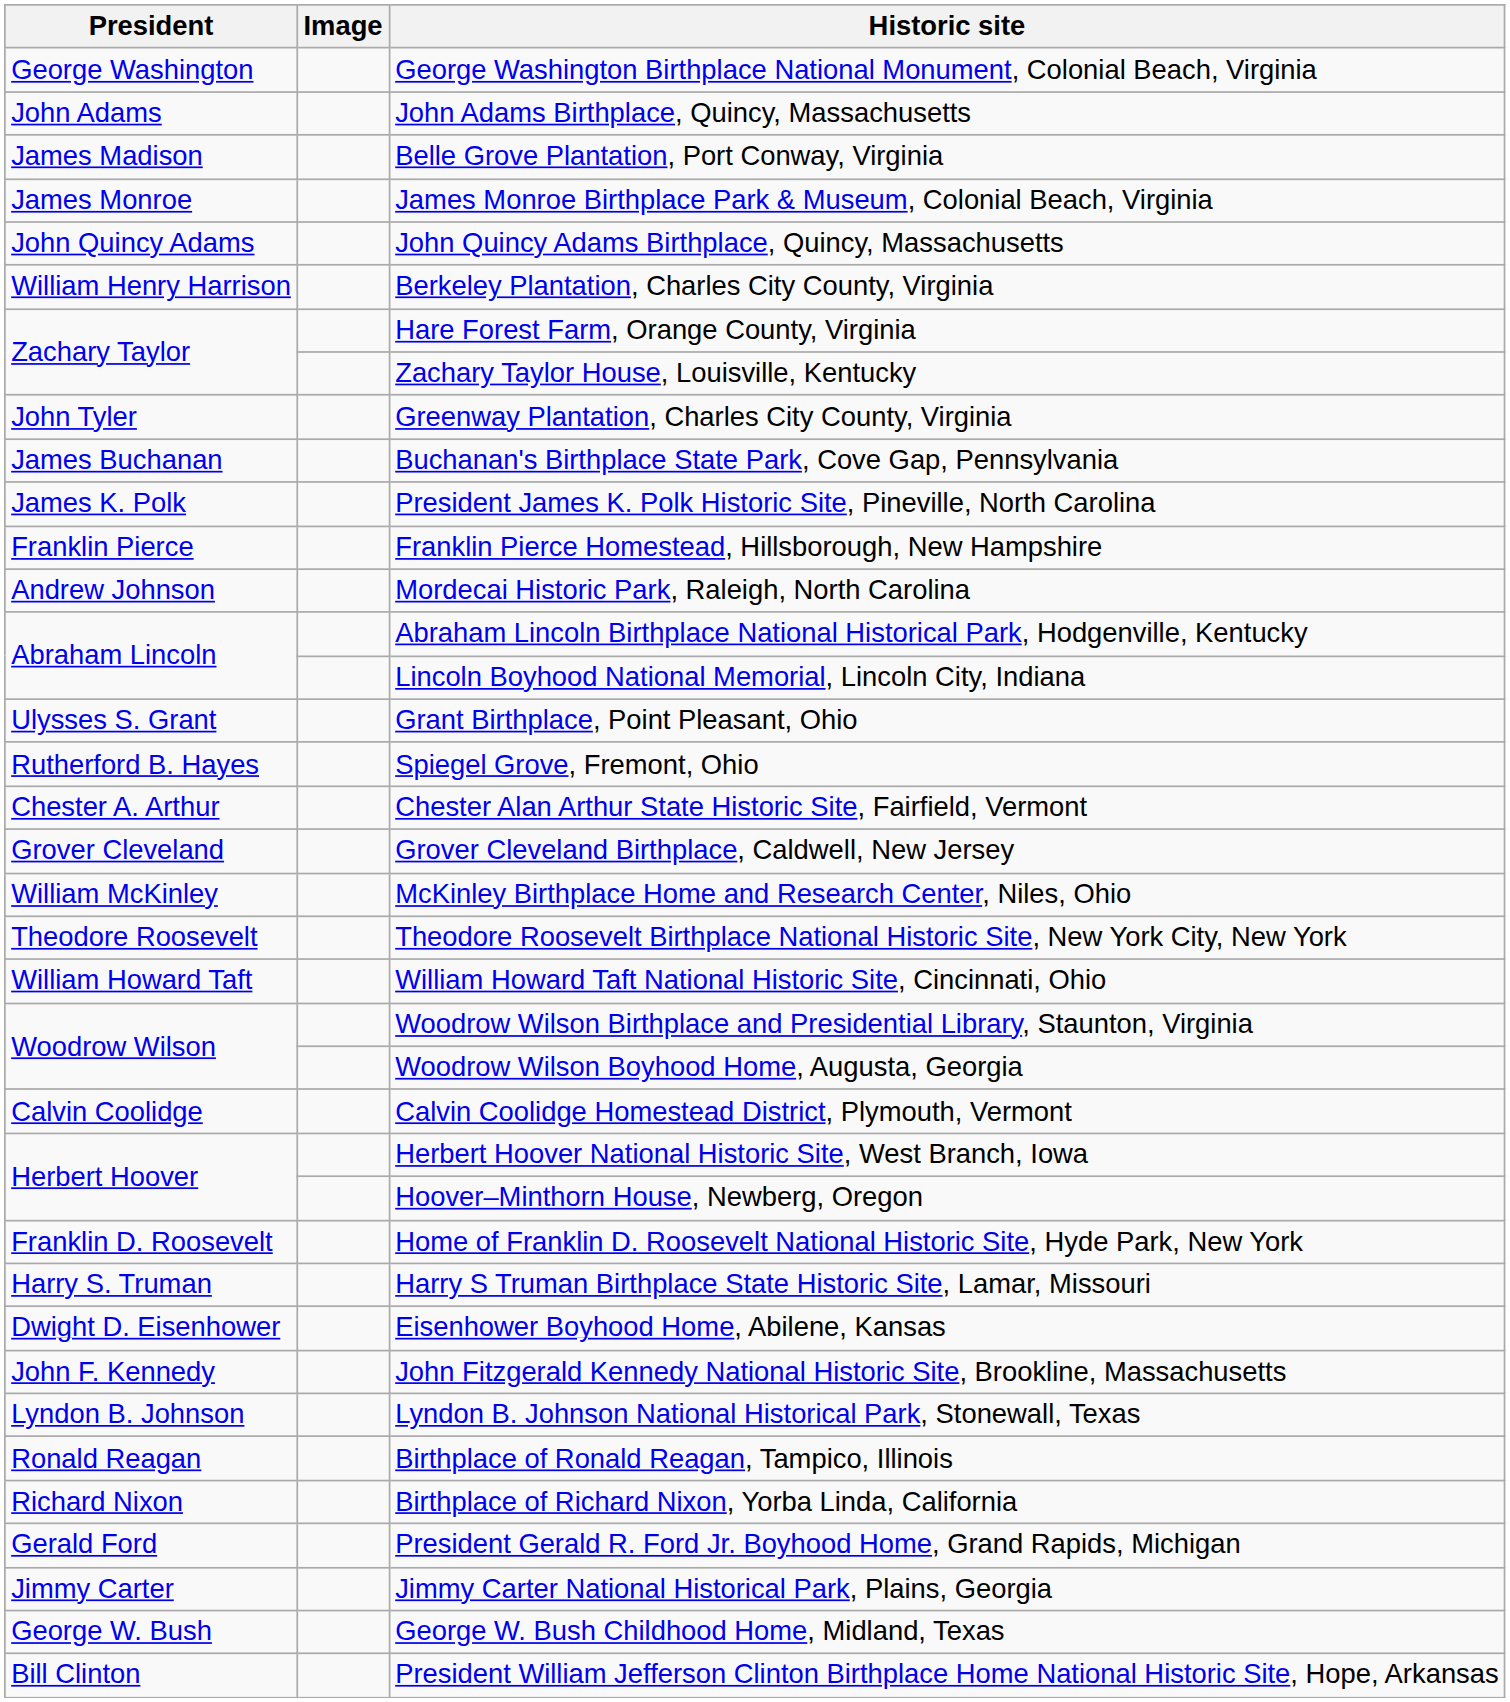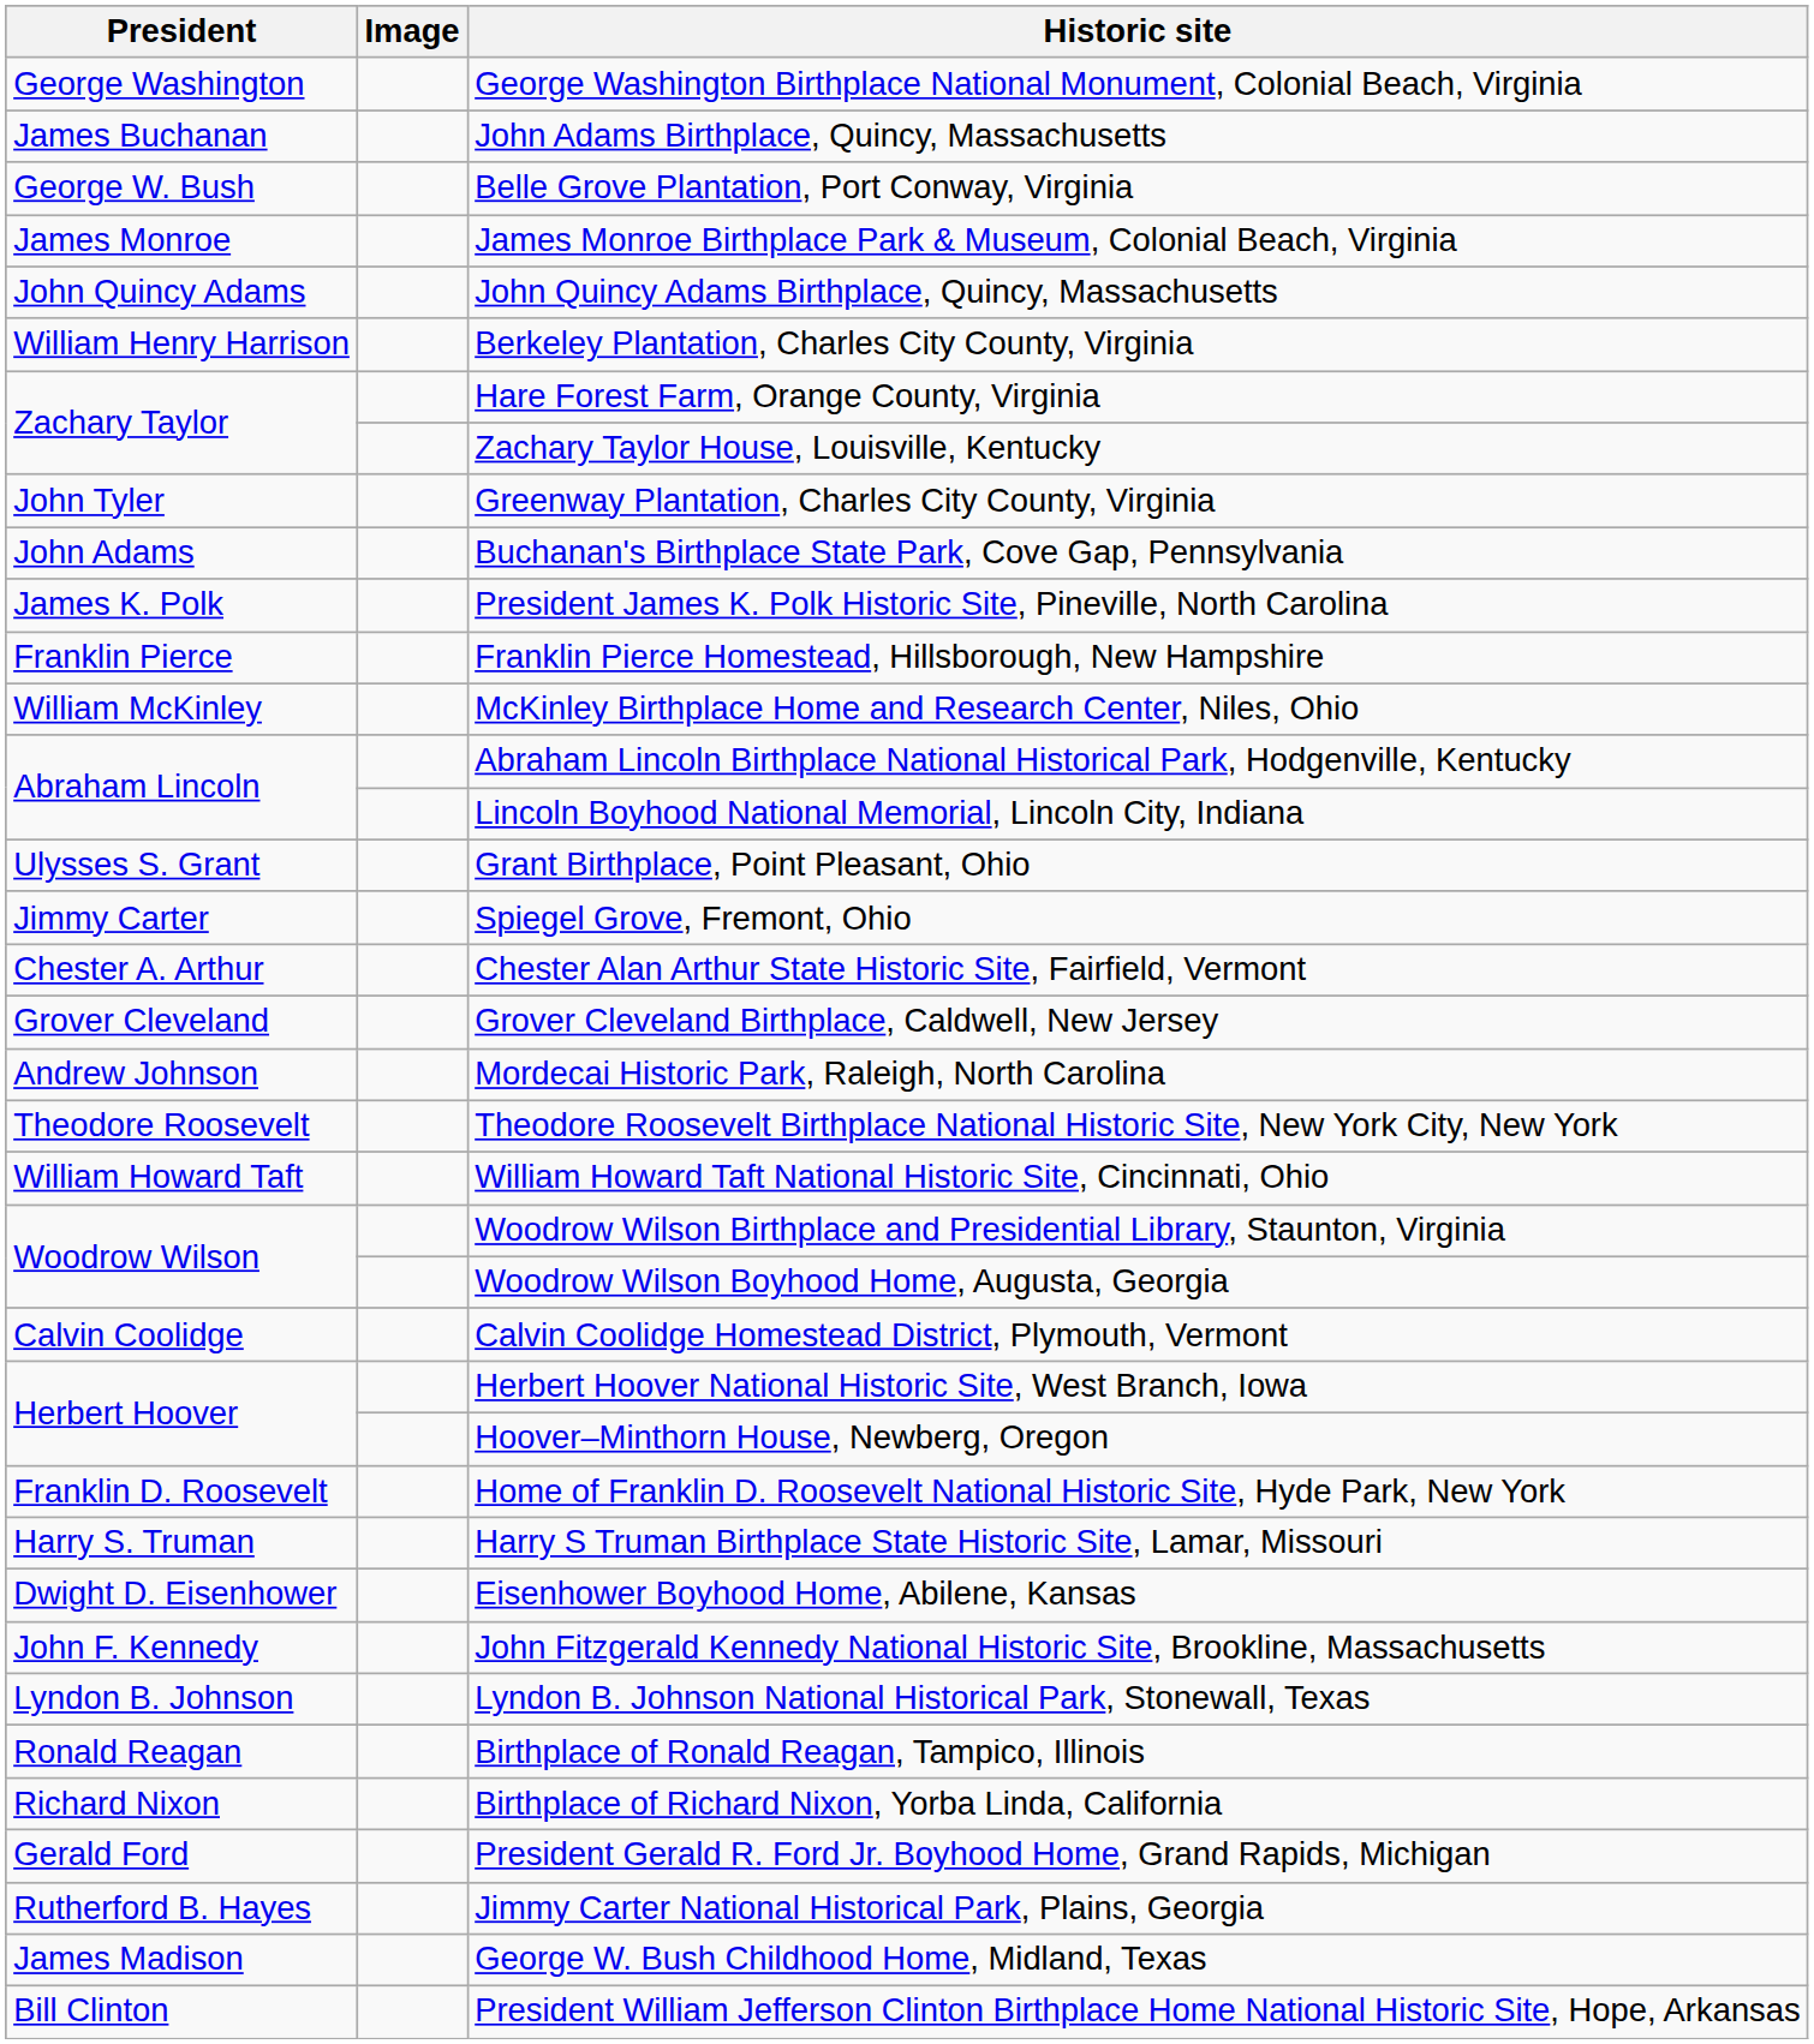 <table class="wikitable sortable">
 <tr>
 <th>President</th>
 <th class="unsortable">Image</th>
 <th>Historic site</th>
 </tr>
 <tr>
 <td><a href='#'>George Washington</a></td>
 <td></td>
 <td><a href='#'>George Washington Birthplace National Monument</a>, Colonial Beach, Virginia</td>
 </tr>
 <tr>
-<td><a href='#'>John Adams</a></td>
+<td><a href='#'>James Buchanan</a></td>
 <td></td>
 <td><a href='#'>John Adams Birthplace</a>, Quincy, Massachusetts</td>
 </tr>
 <tr>
-<td><a href='#'>James Madison</a></td>
+<td><a href='#'>George W. Bush</a></td>
 <td></td>
 <td><a href='#'>Belle Grove Plantation</a>, Port Conway, Virginia</td>
 </tr>
 <tr>
 <td><a href='#'>James Monroe</a></td>
 <td></td>
 <td><a href='#'>James Monroe Birthplace Park & Museum</a>, Colonial Beach, Virginia</td>
 </tr>
 <tr>
 <td><a href='#'>John Quincy Adams</a></td>
 <td></td>
 <td><a href='#'>John Quincy Adams Birthplace</a>, Quincy, Massachusetts</td>
 </tr>
 <tr>
 <td><a href='#'>William Henry Harrison</a></td>
 <td></td>
 <td><a href='#'>Berkeley Plantation</a>, Charles City County, Virginia</td>
 </tr>
 <tr>
 <td rowspan="2"><a href='#'>Zachary Taylor</a></td>
 <td></td>
 <td><a href='#'>Hare Forest Farm</a>, Orange County, Virginia</td>
 </tr>
 <tr>
 <td></td>
 <td><a href='#'>Zachary Taylor House</a>, Louisville, Kentucky</td>
 </tr>
 <tr>
 <td><a href='#'>John Tyler</a></td>
 <td></td>
 <td><a href='#'>Greenway Plantation</a>, Charles City County, Virginia</td>
 </tr>
 <tr>
-<td><a href='#'>James Buchanan</a></td>
+<td><a href='#'>John Adams</a></td>
 <td></td>
 <td><a href='#'>Buchanan's Birthplace State Park</a>, Cove Gap, Pennsylvania</td>
 </tr>
 <tr>
 <td><a href='#'>James K. Polk</a></td>
 <td></td>
 <td><a href='#'>President James K. Polk Historic Site</a>, Pineville, North Carolina</td>
 </tr>
 <tr>
 <td><a href='#'>Franklin Pierce</a></td>
 <td></td>
 <td><a href='#'>Franklin Pierce Homestead</a>, Hillsborough, New Hampshire</td>
 </tr>
 <tr>
-<td><a href='#'>Andrew Johnson</a></td>
+<td><a href='#'>William McKinley</a></td>
 <td></td>
-<td><a href='#'>Mordecai Historic Park</a>, Raleigh, North Carolina</td>
+<td><a href='#'>McKinley Birthplace Home and Research Center</a>, Niles, Ohio</td>
 </tr>
 <tr>
 <td rowspan="2"><a href='#'>Abraham Lincoln</a></td>
 <td></td>
 <td><a href='#'>Abraham Lincoln Birthplace National Historical Park</a>, Hodgenville, Kentucky</td>
 </tr>
 <tr>
 <td></td>
 <td><a href='#'>Lincoln Boyhood National Memorial</a>, Lincoln City, Indiana</td>
 </tr>
 <tr>
 <td><a href='#'>Ulysses S. Grant</a></td>
 <td></td>
 <td><a href='#'>Grant Birthplace</a>, Point Pleasant, Ohio</td>
 </tr>
 <tr>
-<td><a href='#'>Rutherford B. Hayes</a></td>
+<td><a href='#'>Jimmy Carter</a></td>
 <td></td>
 <td><a href='#'>Spiegel Grove</a>, Fremont, Ohio</td>
 </tr>
 <tr>
 <td><a href='#'>Chester A. Arthur</a></td>
 <td></td>
 <td><a href='#'>Chester Alan Arthur State Historic Site</a>, Fairfield, Vermont</td>
 </tr>
 <tr>
 <td><a href='#'>Grover Cleveland</a></td>
 <td></td>
 <td><a href='#'>Grover Cleveland Birthplace</a>, Caldwell, New Jersey</td>
 </tr>
 <tr>
-<td><a href='#'>William McKinley</a></td>
+<td><a href='#'>Andrew Johnson</a></td>
 <td></td>
-<td><a href='#'>McKinley Birthplace Home and Research Center</a>, Niles, Ohio</td>
+<td><a href='#'>Mordecai Historic Park</a>, Raleigh, North Carolina</td>
 </tr>
 <tr>
 <td><a href='#'>Theodore Roosevelt</a></td>
 <td></td>
 <td><a href='#'>Theodore Roosevelt Birthplace National Historic Site</a>, New York City, New York</td>
 </tr>
 <tr>
 <td><a href='#'>William Howard Taft</a></td>
 <td></td>
 <td><a href='#'>William Howard Taft National Historic Site</a>, Cincinnati, Ohio</td>
 </tr>
 <tr>
 <td rowspan="2"><a href='#'>Woodrow Wilson</a></td>
 <td></td>
 <td><a href='#'>Woodrow Wilson Birthplace and Presidential Library</a>, Staunton, Virginia</td>
 </tr>
 <tr>
 <td></td>
 <td><a href='#'>Woodrow Wilson Boyhood Home</a>, Augusta, Georgia</td>
 </tr>
 <tr>
 <td><a href='#'>Calvin Coolidge</a></td>
 <td></td>
 <td><a href='#'>Calvin Coolidge Homestead District</a>, Plymouth, Vermont</td>
 </tr>
 <tr>
 <td rowspan="2"><a href='#'>Herbert Hoover</a></td>
 <td></td>
 <td><a href='#'>Herbert Hoover National Historic Site</a>, West Branch, Iowa</td>
 </tr>
 <tr>
 <td></td>
 <td><a href='#'>Hoover–Minthorn House</a>, Newberg, Oregon</td>
 </tr>
 <tr>
 <td><a href='#'>Franklin D. Roosevelt</a></td>
 <td></td>
 <td><a href='#'>Home of Franklin D. Roosevelt National Historic Site</a>, Hyde Park, New York</td>
 </tr>
 <tr>
 <td><a href='#'>Harry S. Truman</a></td>
 <td></td>
 <td><a href='#'>Harry S Truman Birthplace State Historic Site</a>, Lamar, Missouri</td>
 </tr>
 <tr>
 <td><a href='#'>Dwight D. Eisenhower</a></td>
 <td></td>
 <td><a href='#'>Eisenhower Boyhood Home</a>, Abilene, Kansas</td>
 </tr>
 <tr>
 <td><a href='#'>John F. Kennedy</a></td>
 <td></td>
 <td><a href='#'>John Fitzgerald Kennedy National Historic Site</a>, Brookline, Massachusetts</td>
 </tr>
 <tr>
 <td><a href='#'>Lyndon B. Johnson</a></td>
 <td></td>
 <td><a href='#'>Lyndon B. Johnson National Historical Park</a>, Stonewall, Texas</td>
 </tr>
 <tr>
 <td><a href='#'>Ronald Reagan</a></td>
 <td></td>
 <td><a href='#'>Birthplace of Ronald Reagan</a>, Tampico, Illinois</td>
 </tr>
 <tr>
 <td><a href='#'>Richard Nixon</a></td>
 <td></td>
 <td><a href='#'>Birthplace of Richard Nixon</a>, Yorba Linda, California</td>
 </tr>
 <tr>
 <td><a href='#'>Gerald Ford</a></td>
 <td></td>
 <td><a href='#'>President Gerald R. Ford Jr. Boyhood Home</a>, Grand Rapids, Michigan</td>
 </tr>
 <tr>
-<td><a href='#'>Jimmy Carter</a></td>
+<td><a href='#'>Rutherford B. Hayes</a></td>
 <td></td>
 <td><a href='#'>Jimmy Carter National Historical Park</a>, Plains, Georgia</td>
 </tr>
 <tr>
-<td><a href='#'>George W. Bush</a></td>
+<td><a href='#'>James Madison</a></td>
 <td></td>
 <td><a href='#'>George W. Bush Childhood Home</a>, Midland, Texas</td>
 </tr>
 <tr>
 <td><a href='#'>Bill Clinton</a></td>
 <td></td>
 <td><a href='#'>President William Jefferson Clinton Birthplace Home National Historic Site</a>, Hope, Arkansas</td>
 </tr>
 </table>
